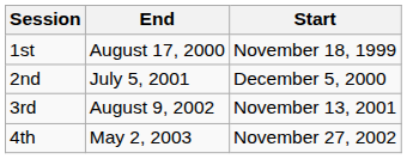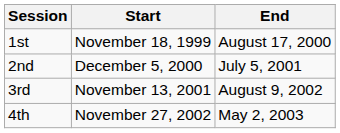 <table class="wikitable">
 <tr>
 <th>Session</th>
+<th>Start</th>
 <th>End</th>
-<th>Start</th>
 </tr>
 <tr>
 <td>1st</td>
+<td>November 18, 1999</td>
 <td>August 17, 2000</td>
-<td>November 18, 1999</td>
 </tr>
 <tr>
 <td>2nd</td>
+<td>December 5, 2000</td>
 <td>July 5, 2001</td>
-<td>December 5, 2000</td>
 </tr>
 <tr>
 <td>3rd</td>
+<td>November 13, 2001</td>
 <td>August 9, 2002</td>
-<td>November 13, 2001</td>
 </tr>
 <tr>
 <td>4th</td>
+<td>November 27, 2002</td>
 <td>May 2, 2003</td>
-<td>November 27, 2002</td>
 </tr>
 </table>
